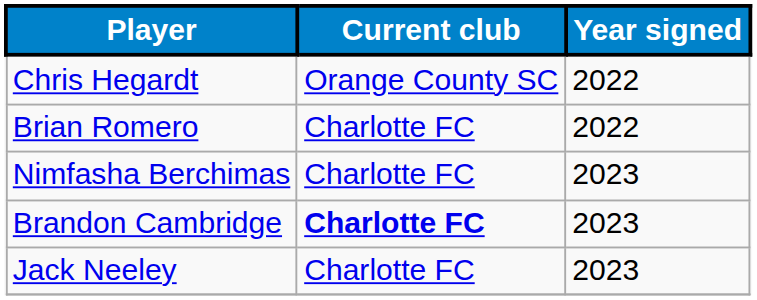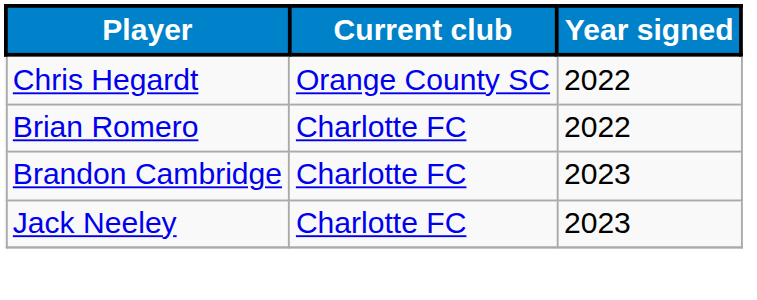 <table class="wikitable" style="text-align:center">
 <tr>
 <th style="background:#0082CA; color:#FFFFFF; border:2px solid #000000;">Player</th>
 <th style="background:#0082CA; color:#FFFFFF; border:2px solid #000000;">Current club</th>
 <th style="background:#0082CA; color:#FFFFFF; border:2px solid #000000;">Year signed</th>
 </tr>
 <tr>
 <td align=left> <a href='#'>Chris Hegardt</a></td>
 <td align=left> <a href='#'>Orange County SC</a></td>
 <td align=left>2022</td>
 </tr>
 <tr>
 <td align=left> <a href='#'>Brian Romero</a></td>
 <td align=left> <a href='#'>Charlotte FC</a></td>
 <td align=left>2022</td>
 </tr>
 <tr>
-<td align=left> <a href='#'>Nimfasha Berchimas</a></td>
+<td align=left> <a href='#'>Brandon Cambridge</a></td>
 <td align=left> <a href='#'>Charlotte FC</a></td>
-<td align=left>2023</td>
-</tr>
-<tr>
-<td align=left> <a href='#'>Brandon Cambridge</a></td>
-<td align=left><strong> <a href='#'>Charlotte FC</a></strong></td>
 <td align=left>2023</td>
 </tr>
 <tr>
 <td align=left> <a href='#'>Jack Neeley</a></td>
 <td align=left> <a href='#'>Charlotte FC</a></td>
 <td align=left>2023</td>
 </tr>
 <tr>
 </tr>
 </table>
